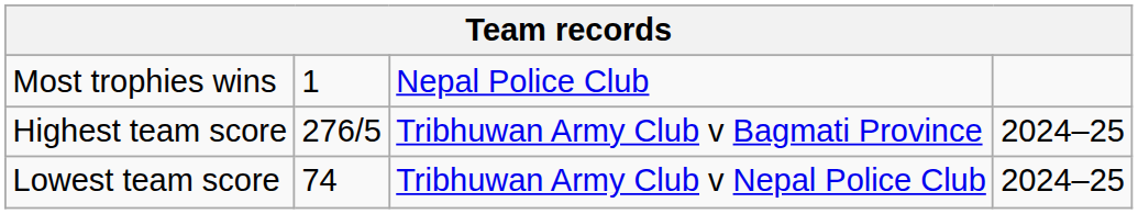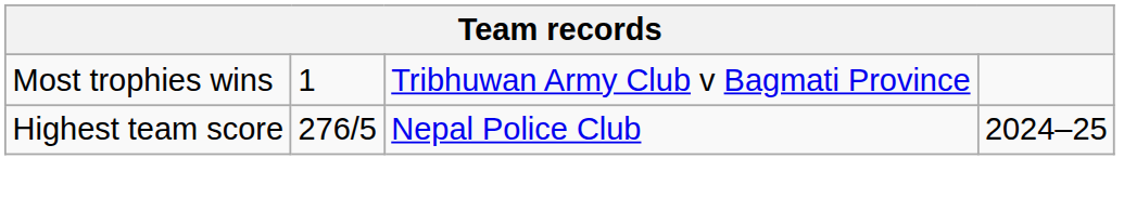 <table class="wikitable">
 <tr>
 <th colspan="4">Team records</th>
 </tr>
 <tr>
 <td>Most trophies wins</td>
 <td>1</td>
-<td><a href='#'>Nepal Police Club</a></td>
+<td><a href='#'>Tribhuwan Army Club</a> v <a href='#'>Bagmati Province</a></td>
 <td></td>
 </tr>
 <tr>
 <td>Highest team score</td>
 <td>276/5</td>
-<td><a href='#'>Tribhuwan Army Club</a> v <a href='#'>Bagmati Province</a></td>
-<td>2024–25</td>
-</tr>
-<tr>
-<td>Lowest team score</td>
-<td>74</td>
-<td><a href='#'>Tribhuwan Army Club</a> v <a href='#'>Nepal Police Club</a></td>
+<td><a href='#'>Nepal Police Club</a></td>
 <td>2024–25</td>
 </tr>
 </table>
